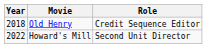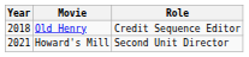 <table class="wikitable">
 <tr>
 <th>Year</th>
 <th>Movie</th>
 <th>Role</th>
 </tr>
 <tr>
 <td>2018</td>
 <td><a href='#'>Old Henry</a></td>
 <td>Credit Sequence Editor</td>
 </tr>
 <tr>
-<td>2022</td>
+<td>2021</td>
 <td>Howard's Mill</td>
 <td>Second Unit Director</td>
 </tr>
 </table>
